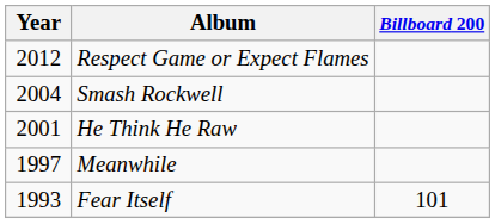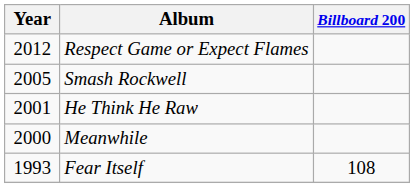 <table class="wikitable" width%>
 <tr>
 <th align="center" valign="top" width="40">Year</th>
 <th align="left" valign="top">Album</th>
 <th align="center" valign="top"><small><a href='#'><em>Billboard</em> 200</a></small></th>
 </tr>
 <tr>
 <td align="center" valign="top">2012</td>
 <td align="left" valign="top"><em>Respect Game or Expect Flames</em></td>
 <td align="center" valign="top"></td>
 </tr>
 <tr>
-<td align="center" valign="top">2004</td>
+<td align="center" valign="top">2005</td>
 <td align="left" valign="top"><em>Smash Rockwell</em></td>
 <td align="center" valign="top"></td>
 </tr>
 <tr>
 <td align="center" valign="top">2001</td>
 <td align="left" valign="top"><em>He Think He Raw</em></td>
 <td align="center" valign="top"></td>
 </tr>
 <tr>
-<td align="center" valign="top">1997</td>
+<td align="center" valign="top">2000</td>
 <td align="left" valign="top"><em>Meanwhile</em></td>
 <td align="center" valign="top"></td>
 </tr>
 <tr>
 <td align="center" valign="top">1993</td>
 <td align="left" valign="top"><em>Fear Itself</em></td>
-<td align="center" valign="top">101</td>
+<td align="center" valign="top">108</td>
 </tr>
 <tr>
 </tr>
 </table>
